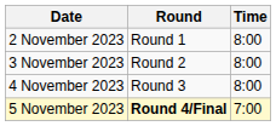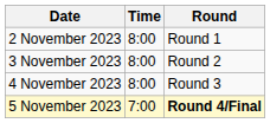 <table class="wikitable">
 <tr>
 <th>Date</th>
+<th>Time</th>
 <th>Round</th>
-<th>Time</th>
 </tr>
 <tr>
 <td>2 November 2023</td>
+<td>8:00</td>
 <td>Round 1</td>
-<td>8:00</td>
 </tr>
 <tr>
 <td>3 November 2023</td>
+<td>8:00</td>
 <td>Round 2</td>
-<td>8:00</td>
 </tr>
 <tr>
 <td>4 November 2023</td>
+<td>8:00</td>
 <td>Round 3</td>
-<td>8:00</td>
 </tr>
 <tr style="background:lemonchiffon">
 <td>5 November 2023</td>
+<td>7:00</td>
 <td><strong>Round 4/Final</strong></td>
-<td>7:00</td>
 </tr>
 </table>
